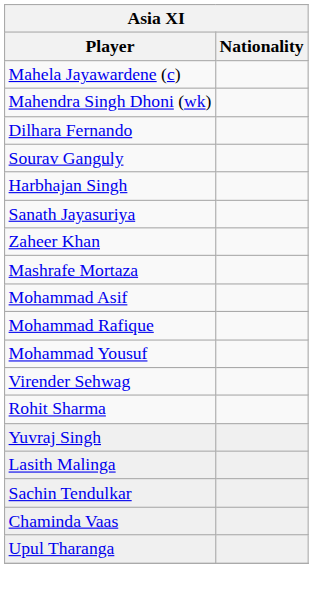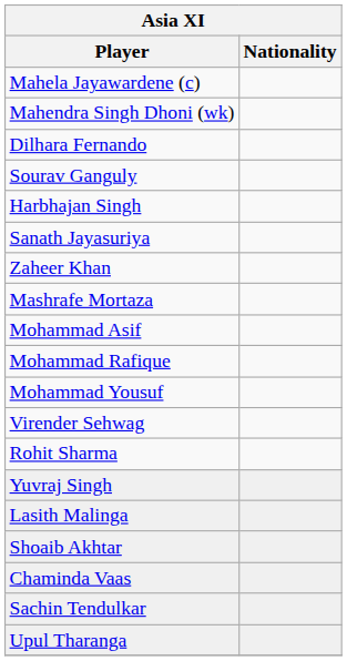 <table class="wikitable">
 <tr>
 <th colspan=2>Asia XI </th>
 </tr>
 <tr>
 <th>Player</th>
 <th>Nationality</th>
 </tr>
 <tr>
 <td><a href='#'>Mahela Jayawardene</a> (<a href='#'>c</a>)</td>
 <td></td>
 </tr>
 <tr>
 <td><a href='#'>Mahendra Singh Dhoni</a> (<a href='#'>wk</a>)</td>
 <td></td>
 </tr>
 <tr>
 <td><a href='#'>Dilhara Fernando</a></td>
 <td></td>
 </tr>
 <tr>
 <td><a href='#'>Sourav Ganguly</a></td>
 <td></td>
 </tr>
 <tr>
 <td><a href='#'>Harbhajan Singh</a></td>
 <td></td>
 </tr>
 <tr>
 <td><a href='#'>Sanath Jayasuriya</a></td>
 <td></td>
 </tr>
 <tr>
 <td><a href='#'>Zaheer Khan</a></td>
 <td></td>
 </tr>
 <tr>
 <td><a href='#'>Mashrafe Mortaza</a></td>
 <td></td>
 </tr>
 <tr>
 <td><a href='#'>Mohammad Asif</a></td>
 <td></td>
 </tr>
 <tr>
 <td><a href='#'>Mohammad Rafique</a></td>
 <td></td>
 </tr>
 <tr>
 <td><a href='#'>Mohammad Yousuf</a></td>
 <td></td>
 </tr>
 <tr>
 <td><a href='#'>Virender Sehwag</a></td>
 <td></td>
 </tr>
 <tr>
 <td><a href='#'>Rohit Sharma</a></td>
 <td></td>
 </tr>
 <tr style="background:#f0f0f0;">
 <td><a href='#'>Yuvraj Singh</a></td>
 <td></td>
 </tr>
 <tr style="background:#f0f0f0;">
 <td><a href='#'>Lasith Malinga</a></td>
 <td></td>
 </tr>
 <tr style="background:#f0f0f0;">
-<td><a href='#'>Sachin Tendulkar</a></td>
+<td><a href='#'>Shoaib Akhtar</a></td>
 <td></td>
 </tr>
 <tr style="background:#f0f0f0;">
 <td><a href='#'>Chaminda Vaas</a></td>
+<td></td>
+</tr>
+<tr style="background:#f0f0f0;">
+<td><a href='#'>Sachin Tendulkar</a></td>
 <td></td>
 </tr>
 <tr style="background:#f0f0f0;">
 <td><a href='#'>Upul Tharanga</a></td>
 <td></td>
 </tr>
 <tr style="background:#f0f0f0;">
 </tr>
 </table>
